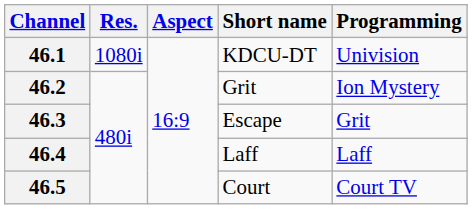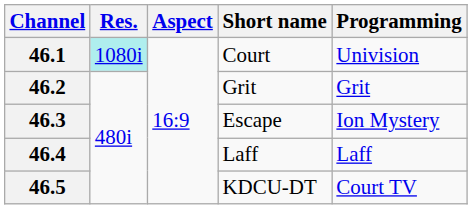 <table class="wikitable">
 <tr>
 <th scope = "col"><a href='#'>Channel</a></th>
 <th scope = "col"><a href='#'>Res.</a></th>
 <th scope = "col"><a href='#'>Aspect</a></th>
 <th scope = "col">Short name</th>
 <th scope = "col">Programming</th>
 </tr>
 <tr>
 <th scope = "row">46.1</th>
-<td><a href='#'>1080i</a></td>
+<td style="background: paleturquoise;"><a href='#'>1080i</a></td>
 <td rowspan=5><a href='#'>16:9</a></td>
-<td>KDCU-DT</td>
+<td>Court</td>
 <td><a href='#'>Univision</a></td>
 </tr>
 <tr>
 <th scope = "row">46.2</th>
 <td rowspan="4"><a href='#'>480i</a></td>
 <td>Grit</td>
-<td><a href='#'>Ion Mystery</a></td>
+<td><a href='#'>Grit</a></td>
 </tr>
 <tr>
 <th scope = "row">46.3</th>
 <td>Escape</td>
-<td><a href='#'>Grit</a></td>
+<td><a href='#'>Ion Mystery</a></td>
 </tr>
 <tr>
 <th scope = "row">46.4</th>
 <td>Laff</td>
 <td><a href='#'>Laff</a></td>
 </tr>
 <tr>
 <th scope = "row">46.5</th>
-<td>Court</td>
+<td>KDCU-DT</td>
 <td><a href='#'>Court TV</a></td>
 </tr>
 </table>
